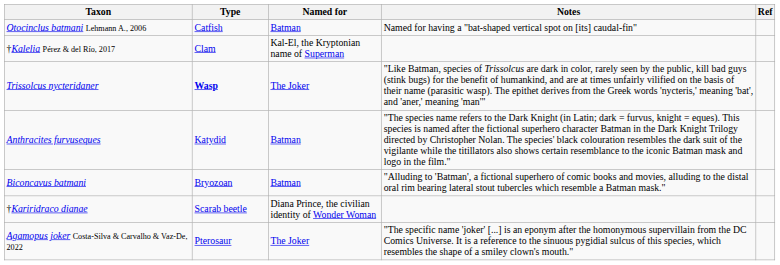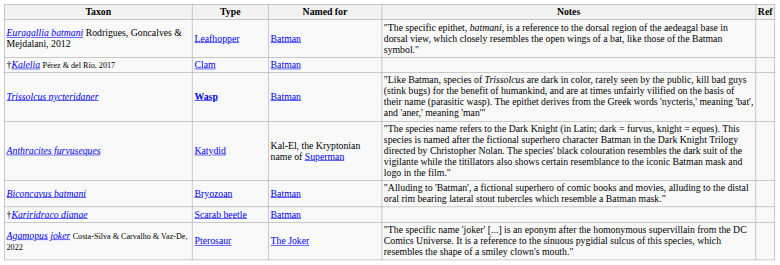 <table class="wikitable sortable" width="100%">
 <tr>
 <th style="width:25%;">Taxon</th>
 <th style="width:10%;">Type</th>
 <th style="width:15%;">Named for</th>
 <th style="width:50%;">Notes</th>
 <th class="unsortable">Ref</th>
 </tr>
 <tr>
-<td><em><a href='#'>Otocinclus batmani</a></em> <small>Lehmann A., 2006</small></td>
-<td><a href='#'>Catfish</a></td>
+<td><em><a href='#'>Euragallia batmani</a></em> Rodrigues, Goncalves & Mejdalani, 2012</td>
+<td><a href='#'>Leafhopper</a></td>
 <td><a href='#'>Batman</a></td>
-<td>Named for having a "bat-shaped vertical spot on [its] caudal-fin"</td>
+<td>"The specific epithet, <em>batmani</em>, is a reference to the dorsal region of the aedeagal base in dorsal view, which closely resembles the open wings of a bat, like those of the Batman symbol."</td>
 <td></td>
 </tr>
 <tr>
 <td>†<em><a href='#'>Kalelia</a></em> <small>Pérez & del Río, 2017</small></td>
 <td><a href='#'>Clam</a></td>
-<td>Kal-El, the Kryptonian name of <a href='#'>Superman</a></td>
+<td><a href='#'>Batman</a></td>
 <td></td>
 <td></td>
 </tr>
 <tr>
 <td><em><a href='#'>Trissolcus nycteridaner</a></em> </td>
 <td><strong><a href='#'>Wasp</a></strong></td>
-<td><a href='#'>The Joker</a></td>
+<td><a href='#'>Batman</a></td>
 <td>"Like Batman, species of <em>Trissolcus</em> are dark in color, rarely seen by the public, kill bad guys (stink bugs) for the benefit of humankind, and are at times unfairly vilified on the basis of their name (parasitic wasp). The epithet derives from the Greek words 'nycteris,' meaning 'bat', and 'aner,' meaning 'man'"</td>
 <td></td>
 </tr>
 <tr>
 <td><em><a href='#'>Anthracites furvuseques</a></em> </td>
 <td><a href='#'>Katydid</a></td>
-<td><a href='#'>Batman</a></td>
+<td>Kal-El, the Kryptonian name of <a href='#'>Superman</a></td>
 <td>"The species name refers to the Dark Knight (in Latin; dark = furvus, knight = eques). This species is named after the fictional superhero character Batman in the Dark Knight Trilogy directed by Christopher Nolan. The species' black colouration resembles the dark suit of the vigilante while the titillators also shows certain resemblance to the iconic Batman mask and logo in the film."</td>
 <td></td>
 </tr>
 <tr>
 <td><em><a href='#'>Biconcavus batmani</a></em> </td>
 <td><a href='#'>Bryozoan</a></td>
 <td><a href='#'>Batman</a></td>
 <td>"Alluding to 'Batman', a fictional superhero of comic books and movies, alluding to the distal oral rim bearing lateral stout tubercles which resemble a Batman mask."</td>
 <td></td>
 </tr>
 <tr>
 <td>†<em><a href='#'>Kariridraco dianae</a></em> </td>
 <td><a href='#'>Scarab beetle</a></td>
-<td>Diana Prince, the civilian identity of <a href='#'>Wonder Woman</a></td>
+<td><a href='#'>Batman</a></td>
 <td></td>
 <td></td>
 </tr>
 <tr>
 <td><em><a href='#'>Agamopus joker</a></em> <small>Costa-Silva & Carvalho & Vaz-De, 2022</small></td>
 <td><a href='#'>Pterosaur</a></td>
 <td><a href='#'>The Joker</a></td>
 <td>"The specific name 'joker' [...] is an eponym after the homonymous supervillain from the DC Comics Universe. It is a reference to the sinuous pygidial sulcus of this species, which resembles the shape of a smiley clown's mouth."</td>
 <td></td>
 </tr>
 </table>
